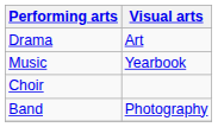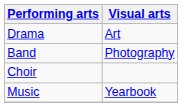 <table class="wikitable">
 <tr>
 <th><a href='#'>Performing arts</a></th>
 <th><a href='#'>Visual arts</a></th>
 </tr>
 <tr>
 <td><a href='#'>Drama</a></td>
 <td><a href='#'>Art</a></td>
 </tr>
 <tr>
-<td><a href='#'>Music</a></td>
-<td><a href='#'>Yearbook</a></td>
+<td><a href='#'>Band</a></td>
+<td><a href='#'>Photography</a></td>
 </tr>
 <tr>
 <td><a href='#'>Choir</a></td>
 <td></td>
 </tr>
 <tr>
-<td><a href='#'>Band</a></td>
-<td><a href='#'>Photography</a></td>
+<td><a href='#'>Music</a></td>
+<td><a href='#'>Yearbook</a></td>
 </tr>
 <tr>
 </tr>
 </table>
